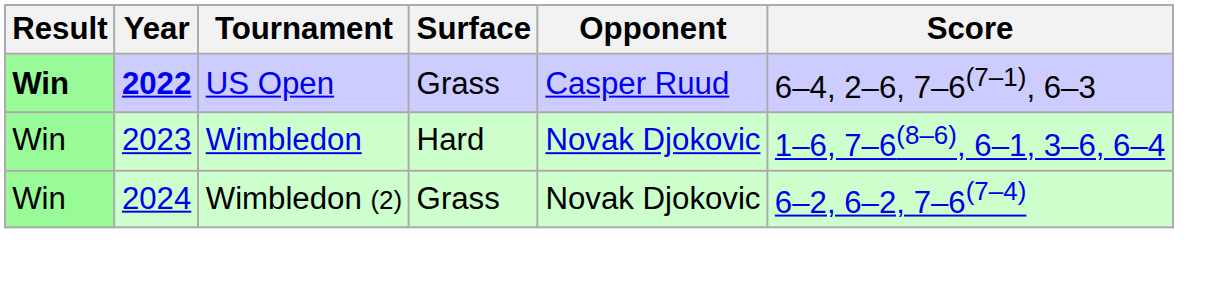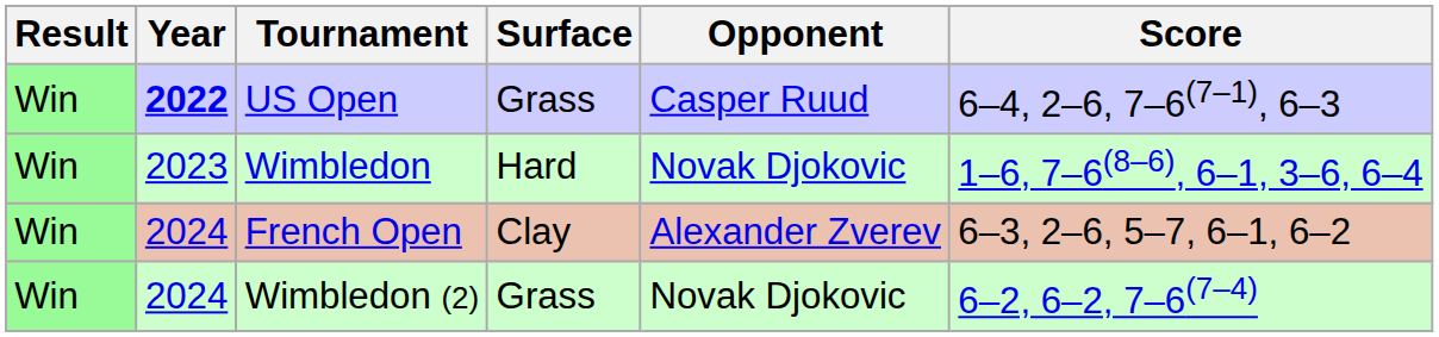 <table class="sortable wikitable">
 <tr>
 <th>Result</th>
 <th>Year</th>
 <th>Tournament</th>
 <th>Surface</th>
 <th>Opponent</th>
 <th class=unsortable>Score</th>
 </tr>
 <tr style=background:#ccf>
-<td style=background:#98fb98><strong>Win</strong></td>
+<td style=background:#98fb98>Win</td>
 <td><strong><a href='#'>2022</a></strong></td>
 <td><a href='#'>US Open</a></td>
 <td>Grass</td>
 <td> <a href='#'>Casper Ruud</a></td>
 <td>6–4, 2–6, 7–6<sup>(7–1)</sup>, 6–3</td>
 </tr>
 <tr style=background:#cfc>
 <td style=background:#98fb98>Win</td>
 <td><a href='#'>2023</a></td>
 <td><a href='#'>Wimbledon</a></td>
 <td>Hard</td>
 <td> <a href='#'>Novak Djokovic</a></td>
 <td><a href='#'>1–6, 7–6<sup>(8–6)</sup>, 6–1, 3–6, 6–4</a></td>
 </tr>
+<tr style=background:#ebc2af>
+<td style=background:#98fb98>Win</td>
+<td><a href='#'>2024</a></td>
+<td><a href='#'>French Open</a></td>
+<td>Clay</td>
+<td> <a href='#'>Alexander Zverev</a></td>
+<td>6–3, 2–6, 5–7, 6–1, 6–2</td>
+</tr>
 <tr style=background:#cfc>
 <td style=background:#98fb98>Win</td>
 <td><a href='#'>2024</a></td>
 <td>Wimbledon <small>(2)</small></td>
 <td>Grass</td>
 <td> Novak Djokovic</td>
 <td><a href='#'>6–2, 6–2, 7–6<sup>(7–4)</sup></a></td>
 </tr>
 </table>
